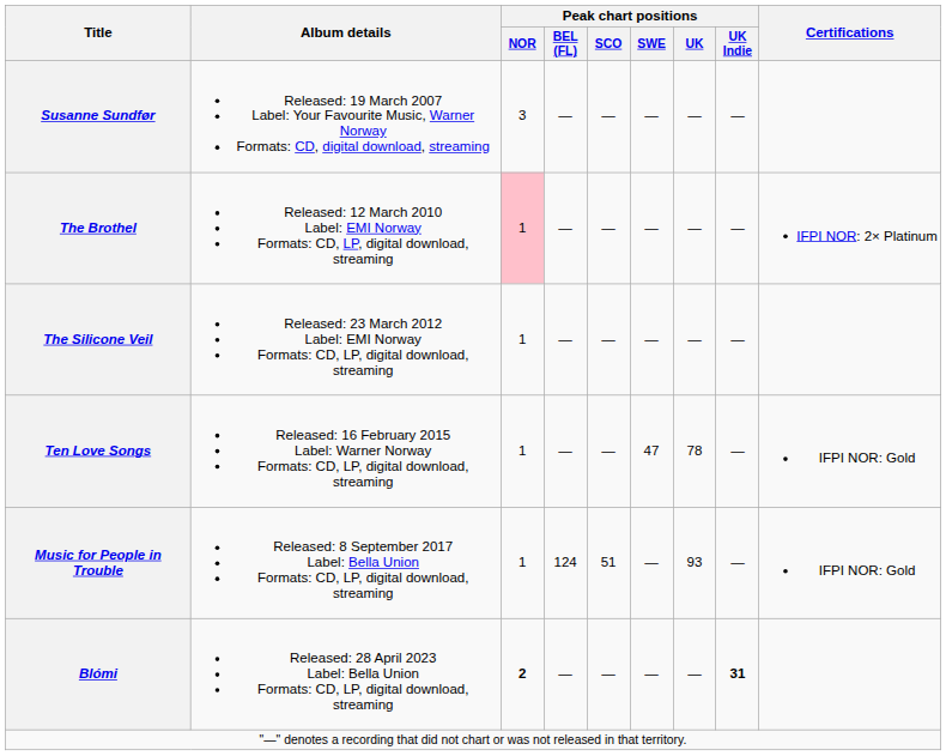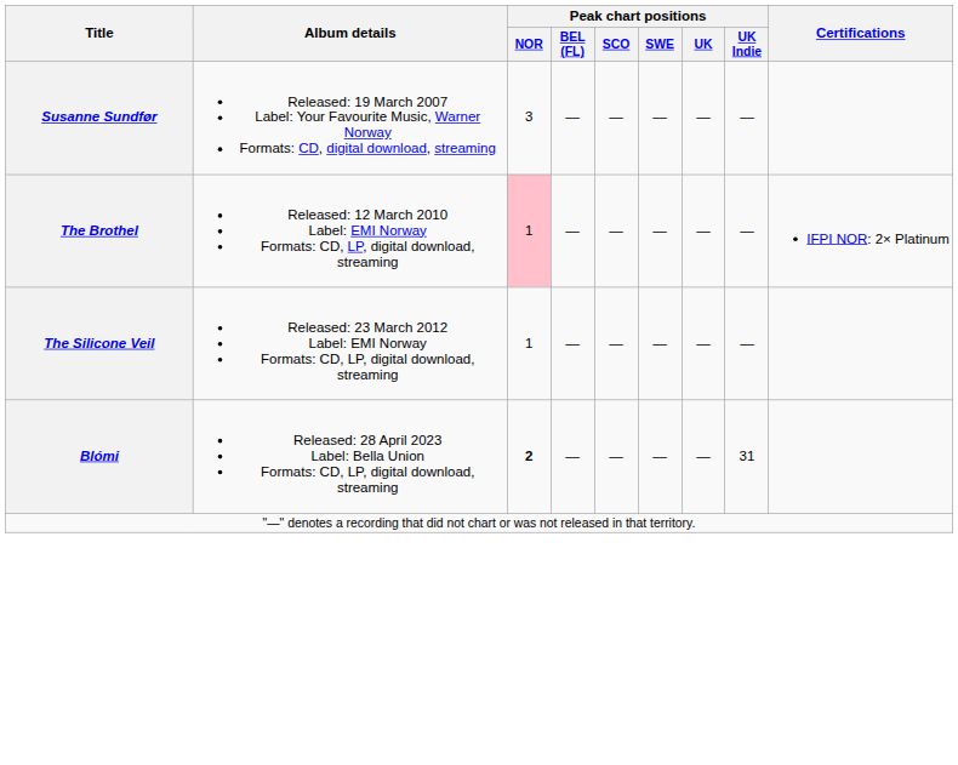 <table class="wikitable plainrowheaders" style="text-align:center;">
 <tr>
 <th rowspan="2" scope="col" style="width:13em;">Title</th>
 <th rowspan="2" scope="col" style="width:22em;">Album details</th>
 <th colspan="6" scope="col">Peak chart positions</th>
 <th scope="col" rowspan="2"><a href='#'>Certifications</a></th>
 </tr>
 <tr>
 <th scope="col" style="width:3em;font-size:90%;"><a href='#'>NOR</a><br></th>
 <th scope="col" style="width:3em;font-size:90%;"><a href='#'>BEL<br>(FL)</a><br></th>
 <th scope="col" style="width:3em;font-size:90%;"><a href='#'>SCO</a><br></th>
 <th scope="col" style="width:3em;font-size:90%;"><a href='#'>SWE</a><br></th>
 <th scope="col" style="width:3em;font-size:90%;"><a href='#'>UK</a><br></th>
 <th scope="col" style="width:3em;font-size:90%;"><a href='#'>UK Indie</a><br></th>
 </tr>
 <tr>
 <th scope="row"><em><a href='#'>Susanne Sundfør</a></em></th>
 <td><br><ul><li>Released: 19 March 2007</li><li>Label: Your Favourite Music, <a href='#'>Warner Norway</a></li><li>Formats: <a href='#'>CD</a>, <a href='#'>digital download</a>, <a href='#'>streaming</a></li></ul></td>
 <td>3</td>
 <td>—</td>
 <td>—</td>
 <td>—</td>
 <td>—</td>
 <td>—</td>
 <td></td>
 </tr>
 <tr>
 <th scope="row"><em><a href='#'>The Brothel</a></em></th>
 <td><br><ul><li>Released: 12 March 2010</li><li>Label: <a href='#'>EMI Norway</a></li><li>Formats: CD, <a href='#'>LP</a>, digital download, streaming</li></ul></td>
 <td style="background: pink;">1</td>
 <td>—</td>
 <td>—</td>
 <td>—</td>
 <td>—</td>
 <td>—</td>
 <td><br><ul><li><a href='#'>IFPI NOR</a>: 2× Platinum</li></ul></td>
 </tr>
 <tr>
 <th scope="row"><em><a href='#'>The Silicone Veil</a></em></th>
 <td><br><ul><li>Released: 23 March 2012</li><li>Label: EMI Norway</li><li>Formats: CD, LP, digital download, streaming</li></ul></td>
 <td>1</td>
 <td>—</td>
 <td>—</td>
 <td>—</td>
 <td>—</td>
 <td>—</td>
 <td></td>
 </tr>
 <tr>
-<th scope="row"><em><a href='#'>Ten Love Songs</a></em></th>
-<td><br><ul><li>Released: 16 February 2015</li><li>Label: Warner Norway</li><li>Formats: CD, LP, digital download, streaming</li></ul></td>
-<td>1</td>
-<td>—</td>
-<td>—</td>
-<td>47</td>
-<td>78</td>
-<td>—</td>
-<td><br><ul><li>IFPI NOR: Gold</li></ul></td>
-</tr>
-<tr>
-<th scope="row"><em><a href='#'>Music for People in Trouble</a></em></th>
-<td><br><ul><li>Released: 8 September 2017</li><li>Label: <a href='#'>Bella Union</a></li><li>Formats: CD, LP, digital download, streaming</li></ul></td>
-<td>1</td>
-<td>124</td>
-<td>51</td>
-<td>—</td>
-<td>93</td>
-<td>—</td>
-<td><br><ul><li>IFPI NOR: Gold</li></ul></td>
-</tr>
-<tr>
 <th scope="row"><em><a href='#'>Blómi</a></em></th>
 <td><br><ul><li>Released: 28 April 2023</li><li>Label: Bella Union</li><li>Formats: CD, LP, digital download, streaming</li></ul></td>
 <td><strong>2</strong></td>
 <td>—</td>
 <td>—</td>
 <td>—</td>
 <td>—</td>
-<td><strong>31</strong></td>
+<td>31</td>
 <td></td>
 </tr>
 <tr>
 <td colspan="9" style="font-size:90%;">"—" denotes a recording that did not chart or was not released in that territory.</td>
 </tr>
 </table>
